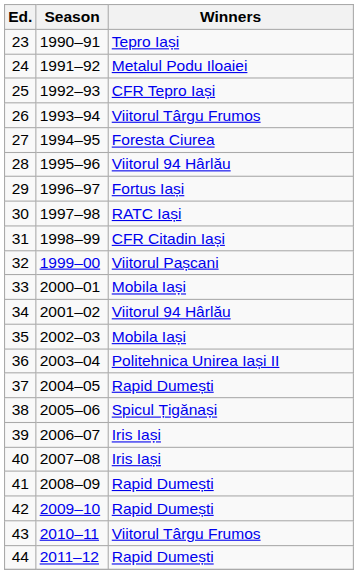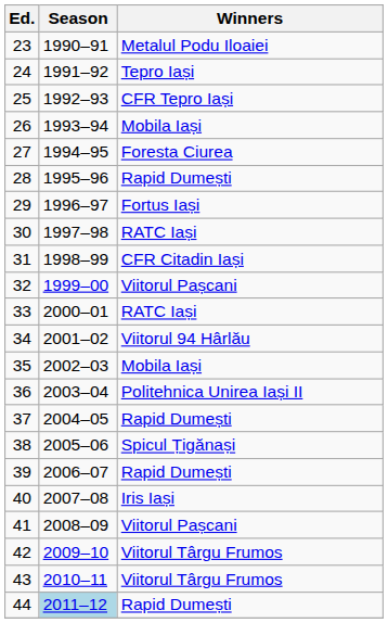 <table class="wikitable" style="font-size:90%">
 <tr>
 <th><abbr>Ed.</abbr></th>
 <th width="60">Season</th>
 <th width="220">Winners</th>
 </tr>
 <tr>
 <td align=center>23</td>
 <td>1990–91</td>
-<td><a href='#'>Tepro Iași</a></td>
+<td><a href='#'>Metalul Podu Iloaiei</a></td>
 </tr>
 <tr>
 <td align=center>24</td>
 <td>1991–92</td>
-<td><a href='#'>Metalul Podu Iloaiei</a></td>
+<td><a href='#'>Tepro Iași</a></td>
 </tr>
 <tr>
 <td align=center>25</td>
 <td>1992–93</td>
 <td><a href='#'>CFR Tepro Iași</a></td>
 </tr>
 <tr>
 <td align=center>26</td>
 <td>1993–94</td>
-<td><a href='#'>Viitorul Târgu Frumos</a></td>
+<td><a href='#'>Mobila Iași</a></td>
 </tr>
 <tr>
 <td align=center>27</td>
 <td>1994–95</td>
 <td><a href='#'>Foresta Ciurea</a></td>
 </tr>
 <tr>
 <td align=center>28</td>
 <td>1995–96</td>
-<td><a href='#'>Viitorul 94 Hârlău</a></td>
+<td><a href='#'>Rapid Dumești</a></td>
 </tr>
 <tr>
 <td align=center>29</td>
 <td>1996–97</td>
 <td><a href='#'>Fortus Iași</a></td>
 </tr>
 <tr>
 <td align=center>30</td>
 <td>1997–98</td>
 <td><a href='#'>RATC Iași</a></td>
 </tr>
 <tr>
 <td align=center>31</td>
 <td>1998–99</td>
 <td><a href='#'>CFR Citadin Iași</a></td>
 </tr>
 <tr>
 <td align=center>32</td>
 <td><a href='#'>1999–00</a></td>
 <td><a href='#'>Viitorul Pașcani</a></td>
 </tr>
 <tr>
 <td align=center>33</td>
 <td>2000–01</td>
-<td><a href='#'>Mobila Iași</a></td>
+<td><a href='#'>RATC Iași</a></td>
 </tr>
 <tr>
 <td align=center>34</td>
 <td>2001–02</td>
 <td><a href='#'>Viitorul 94 Hârlău</a></td>
 </tr>
 <tr>
 <td align=center>35</td>
 <td>2002–03</td>
 <td><a href='#'>Mobila Iași</a></td>
 </tr>
 <tr>
 <td align=center>36</td>
 <td>2003–04</td>
 <td><a href='#'>Politehnica Unirea Iași II</a></td>
 </tr>
 <tr>
 <td align=center>37</td>
 <td>2004–05</td>
 <td><a href='#'>Rapid Dumești</a></td>
 </tr>
 <tr>
 <td align=center>38</td>
 <td>2005–06</td>
 <td><a href='#'>Spicul Țigănași</a></td>
 </tr>
 <tr>
 <td align=center>39</td>
 <td>2006–07</td>
-<td><a href='#'>Iris Iași</a></td>
+<td><a href='#'>Rapid Dumești</a></td>
 </tr>
 <tr>
 <td align=center>40</td>
 <td>2007–08</td>
 <td><a href='#'>Iris Iași</a></td>
 </tr>
 <tr>
 <td align=center>41</td>
 <td>2008–09</td>
-<td><a href='#'>Rapid Dumești</a></td>
+<td><a href='#'>Viitorul Pașcani</a></td>
 </tr>
 <tr>
 <td align=center>42</td>
 <td><a href='#'>2009–10</a></td>
-<td><a href='#'>Rapid Dumești</a></td>
+<td><a href='#'>Viitorul Târgu Frumos</a></td>
 </tr>
 <tr>
 <td align=center>43</td>
 <td><a href='#'>2010–11</a></td>
 <td><a href='#'>Viitorul Târgu Frumos</a></td>
 </tr>
 <tr>
 <td align=center>44</td>
-<td><a href='#'>2011–12</a></td>
+<td style="background: lightblue;"><a href='#'>2011–12</a></td>
 <td><a href='#'>Rapid Dumești</a></td>
 </tr>
 <tr>
 </tr>
 </table>
